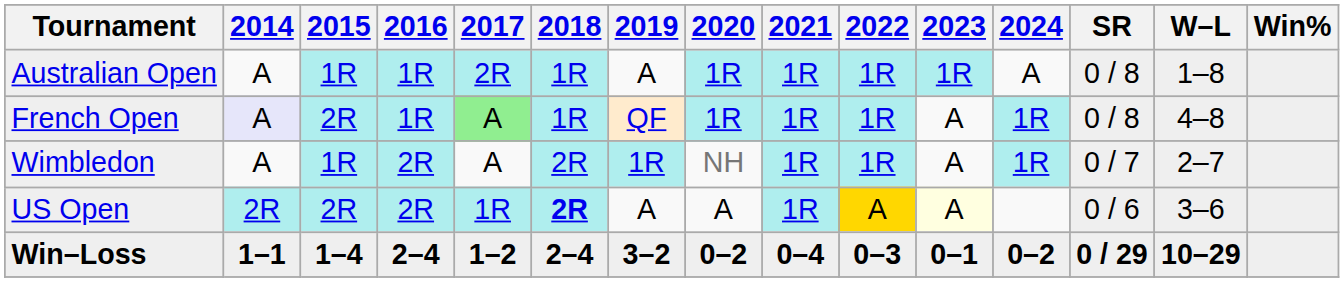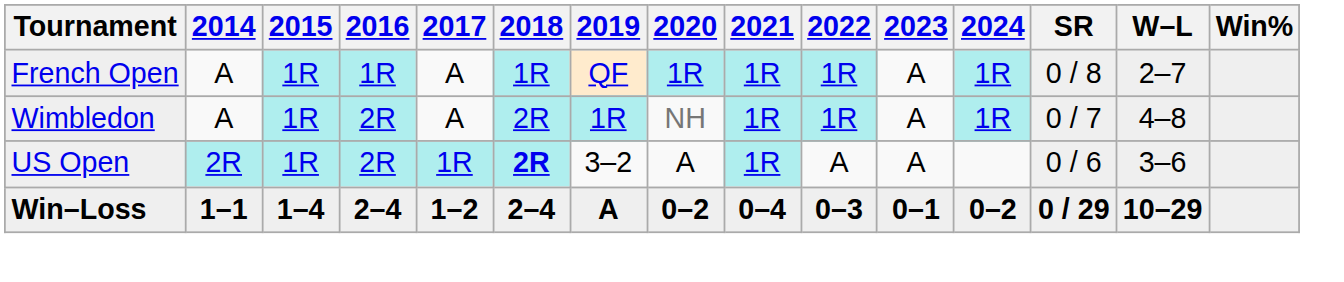 <table class="wikitable" style="text-align:center">
 <tr>
 <th>Tournament</th>
 <th><a href='#'>2014</a></th>
 <th><a href='#'>2015</a></th>
 <th><a href='#'>2016</a></th>
 <th><a href='#'>2017</a></th>
 <th><a href='#'>2018</a></th>
 <th><a href='#'>2019</a></th>
 <th><a href='#'>2020</a></th>
 <th><a href='#'>2021</a></th>
 <th><a href='#'>2022</a></th>
 <th><a href='#'>2023</a></th>
 <th><a href='#'>2024</a></th>
 <th>SR</th>
 <th>W–L</th>
 <th>Win%</th>
 </tr>
 <tr>
-<td style="background:#efefef; text-align:left;"><a href='#'>Australian Open</a></td>
+<td style="background:#efefef; text-align:left;"><a href='#'>French Open</a></td>
 <td>A</td>
 <td style="background:#afeeee;"><a href='#'>1R</a></td>
 <td style="background:#afeeee;"><a href='#'>1R</a></td>
-<td style="background:#afeeee;"><a href='#'>2R</a></td>
-<td style="background:#afeeee;"><a href='#'>1R</a></td>
 <td>A</td>
-<td style="background:#afeeee;"><a href='#'>1R</a></td>
-<td style="background:#afeeee;"><a href='#'>1R</a></td>
-<td style="background:#afeeee;"><a href='#'>1R</a></td>
-<td bgcolor=afeeee><a href='#'>1R</a></td>
-<td>A</td>
-<td style="background:#efefef;">0 / 8</td>
-<td style="background:#efefef;">1–8</td>
-<td style="background:#efefef;"></td>
-</tr>
-<tr>
-<td style="background:#efefef; text-align:left;"><a href='#'>French Open</a></td>
-<td style="background: lavender;">A</td>
-<td style="background:#afeeee;"><a href='#'>2R</a></td>
-<td style="background:#afeeee;"><a href='#'>1R</a></td>
-<td style="background: lightgreen;">A</td>
 <td style="background:#afeeee;"><a href='#'>1R</a></td>
 <td style="background:#ffebcd;"><a href='#'>QF</a></td>
 <td style="background:#afeeee;"><a href='#'>1R</a></td>
 <td style="background:#afeeee;"><a href='#'>1R</a></td>
 <td style="background:#afeeee;"><a href='#'>1R</a></td>
 <td>A</td>
 <td style=background:#afeeee><a href='#'>1R</a></td>
 <td style="background:#efefef;">0 / 8</td>
-<td style="background:#efefef;">4–8</td>
+<td style="background:#efefef;">2–7</td>
 <td style="background:#efefef;"></td>
 </tr>
 <tr>
 <td style="background:#efefef; text-align:left;"><a href='#'>Wimbledon</a></td>
 <td>A</td>
 <td style="background:#afeeee;"><a href='#'>1R</a></td>
 <td style="background:#afeeee;"><a href='#'>2R</a></td>
 <td>A</td>
 <td style="background:#afeeee;"><a href='#'>2R</a></td>
 <td style="background:#afeeee;"><a href='#'>1R</a></td>
 <td style="color:#767676;">NH</td>
 <td style="background:#afeeee;"><a href='#'>1R</a></td>
 <td style="background:#afeeee;"><a href='#'>1R</a></td>
 <td>A</td>
 <td style=background:#afeeee><a href='#'>1R</a></td>
 <td style="background:#efefef;">0 / 7</td>
-<td style="background:#efefef;">2–7</td>
+<td style="background:#efefef;">4–8</td>
 <td style="background:#efefef;"></td>
 </tr>
 <tr>
 <td style="background:#efefef; text-align:left;"><a href='#'>US Open</a></td>
 <td style="background:#afeeee;"><a href='#'>2R</a></td>
-<td style="background:#afeeee;"><a href='#'>2R</a></td>
+<td style="background:#afeeee;"><a href='#'>1R</a></td>
 <td style="background:#afeeee;"><a href='#'>2R</a></td>
 <td style="background:#afeeee;"><a href='#'>1R</a></td>
 <td style="background:#afeeee;"><strong><a href='#'>2R</a></strong></td>
+<td>3–2</td>
+<td>A</td>
+<td style="background:#afeeee;"><a href='#'>1R</a></td>
 <td>A</td>
 <td>A</td>
-<td style="background:#afeeee;"><a href='#'>1R</a></td>
-<td style="background: gold;">A</td>
-<td style="background: lightyellow;">A</td>
 <td></td>
 <td style="background:#efefef;">0 / 6</td>
 <td style="background:#efefef;">3–6</td>
 <td style="background:#efefef;"></td>
 </tr>
 <tr style="font-weight:bold; background:#efefef;">
 <td style="text-align:left">Win–Loss</td>
 <td>1–1</td>
 <td>1–4</td>
 <td>2–4</td>
 <td>1–2</td>
 <td>2–4</td>
-<td>3–2</td>
+<td>A</td>
 <td>0–2</td>
 <td>0–4</td>
 <td>0–3</td>
 <td>0–1</td>
 <td>0–2</td>
 <td>0 / 29</td>
 <td>10–29</td>
 <td></td>
 </tr>
 </table>
